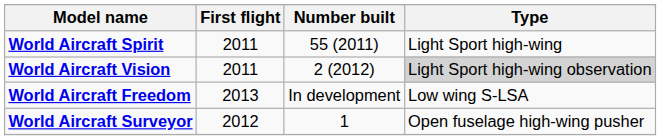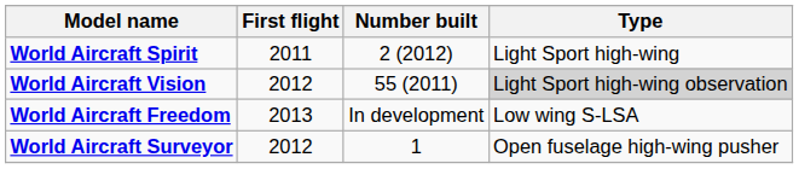 <table class="wikitable" align=center style="font-size:90%;">
 <tr>
 </tr>
 <tr style="background:#efefef;">
 <th>Model name</th>
 <th>First flight</th>
 <th>Number built</th>
 <th>Type</th>
 </tr>
 <tr>
 <td align=left><strong><a href='#'>World Aircraft Spirit</a></strong></td>
 <td align=center>2011</td>
-<td align=center>55 (2011)</td>
+<td align=center>2 (2012)</td>
 <td align=left>Light Sport high-wing</td>
 </tr>
 <tr>
 <td align=left><strong><a href='#'>World Aircraft Vision</a></strong></td>
-<td align=center>2011</td>
-<td align=center>2 (2012)</td>
+<td align=center>2012</td>
+<td align=center>55 (2011)</td>
 <td align=left style="background: lightgrey;">Light Sport high-wing observation</td>
 </tr>
 <tr>
 <td align=left><strong><a href='#'>World Aircraft Freedom</a></strong></td>
 <td align=center>2013</td>
 <td align=center>In development</td>
 <td align=left>Low wing S-LSA</td>
 </tr>
 <tr>
 <td align=left><strong><a href='#'>World Aircraft Surveyor</a></strong></td>
 <td align=center>2012</td>
 <td align=center>1</td>
 <td align=left>Open fuselage high-wing pusher</td>
 </tr>
 <tr>
 </tr>
 </table>
